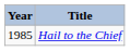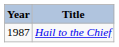 <table class="wikitable" style="font-size:95%;">
 <tr>
 <th style="background:#B0C4DE;">Year</th>
 <th style="background:#B0C4DE;">Title</th>
 </tr>
 <tr>
-<td>1985</td>
+<td>1987</td>
 <td><em><a href='#'>Hail to the Chief</a></em></td>
 </tr>
 </table>
